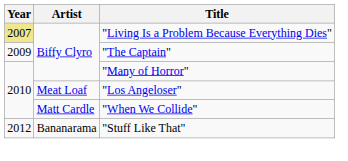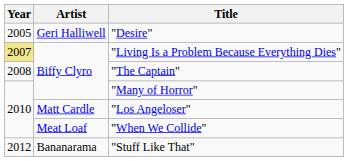 <table class="wikitable">
 <tr>
 <th>Year</th>
 <th>Artist</th>
 <th>Title</th>
 </tr>
 <tr>
+<td>2005</td>
+<td><a href='#'>Geri Halliwell</a></td>
+<td>"<a href='#'>Desire</a>"</td>
+</tr>
+<tr>
 <td style="background: khaki;">2007</td>
 <td rowspan="3"><a href='#'>Biffy Clyro</a></td>
 <td>"<a href='#'>Living Is a Problem Because Everything Dies</a>"</td>
 </tr>
 <tr>
-<td>2009</td>
+<td>2008</td>
 <td>"<a href='#'>The Captain</a>"</td>
 </tr>
 <tr>
 <td rowspan="3">2010</td>
 <td>"<a href='#'>Many of Horror</a>"</td>
 </tr>
 <tr>
-<td><a href='#'>Meat Loaf</a></td>
+<td><a href='#'>Matt Cardle</a></td>
 <td>"<a href='#'>Los Angeloser</a>"</td>
 </tr>
 <tr>
-<td><a href='#'>Matt Cardle</a></td>
+<td><a href='#'>Meat Loaf</a></td>
 <td>"<a href='#'>When We Collide</a>"</td>
 </tr>
 <tr>
 <td>2012</td>
 <td>Bananarama</td>
 <td>"Stuff Like That"</td>
 </tr>
 </table>
